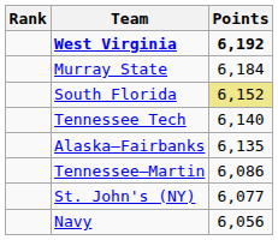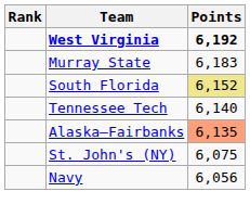 <table class="wikitable sortable" style="text-align:center">
 <tr>
 <th>Rank</th>
 <th>Team</th>
 <th>Points</th>
 </tr>
 <tr>
 <td></td>
 <td align=left><strong><a href='#'>West Virginia</a></strong></td>
 <td><strong>6,192</strong></td>
 </tr>
 <tr>
 <td></td>
 <td align=left><a href='#'>Murray State</a></td>
-<td>6,184</td>
+<td>6,183</td>
 </tr>
 <tr>
 <td></td>
 <td align=left><a href='#'>South Florida</a></td>
 <td style="background: khaki;">6,152</td>
 </tr>
 <tr>
 <td></td>
 <td align=left><a href='#'>Tennessee Tech</a></td>
 <td>6,140</td>
 </tr>
 <tr>
 <td></td>
 <td align=left><a href='#'>Alaska–Fairbanks</a></td>
-<td>6,135</td>
-</tr>
-<tr>
-<td></td>
-<td align=left><a href='#'>Tennessee–Martin</a></td>
-<td>6,086</td>
+<td style="background: lightsalmon;">6,135</td>
 </tr>
 <tr>
 <td></td>
 <td align=left><a href='#'>St. John's (NY)</a></td>
-<td>6,077</td>
+<td>6,075</td>
 </tr>
 <tr>
 <td></td>
 <td align=left><a href='#'>Navy</a></td>
 <td>6,056</td>
 </tr>
 </table>
